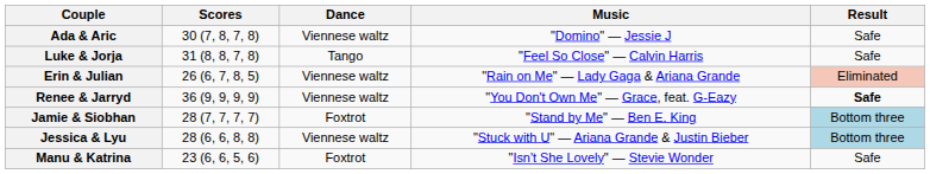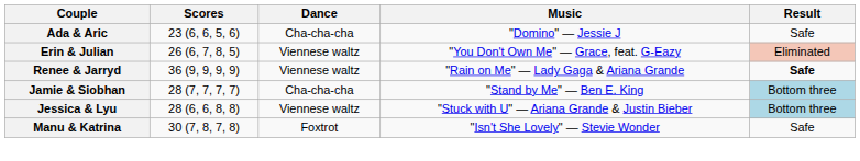 <table class="wikitable sortable" style="text-align:center; width: 90%">
 <tr>
 <th scope="col">Couple</th>
 <th scope="col">Scores</th>
 <th scope="col" class="unsortable">Dance</th>
 <th scope="col" class="unsortable">Music</th>
 <th scope="col" class="unsortable">Result</th>
 </tr>
 <tr>
 <th scope="row">Ada & Aric</th>
-<td>30 (7, 8, 7, 8)</td>
-<td>Viennese waltz</td>
+<td>23 (6, 6, 5, 6)</td>
+<td>Cha-cha-cha</td>
 <td>"<a href='#'>Domino</a>" — <a href='#'>Jessie J</a></td>
-<td>Safe</td>
-</tr>
-<tr>
-<th scope="row">Luke & Jorja</th>
-<td>31 (8, 8, 7, 8)</td>
-<td>Tango</td>
-<td>"<a href='#'>Feel So Close</a>" — <a href='#'>Calvin Harris</a></td>
 <td>Safe</td>
 </tr>
 <tr>
 <th scope="row">Erin & Julian</th>
 <td>26 (6, 7, 8, 5)</td>
 <td>Viennese waltz</td>
-<td>"<a href='#'>Rain on Me</a>" — <a href='#'>Lady Gaga</a> & <a href='#'>Ariana Grande</a></td>
+<td>"<a href='#'>You Don't Own Me</a>" — <a href='#'>Grace</a>, feat. <a href='#'>G-Eazy</a></td>
 <td bgcolor="f4c7b8">Eliminated</td>
 </tr>
 <tr>
 <th scope="row">Renee & Jarryd</th>
 <td>36 (9, 9, 9, 9)</td>
 <td>Viennese waltz</td>
-<td>"<a href='#'>You Don't Own Me</a>" — <a href='#'>Grace</a>, feat. <a href='#'>G-Eazy</a></td>
+<td>"<a href='#'>Rain on Me</a>" — <a href='#'>Lady Gaga</a> & <a href='#'>Ariana Grande</a></td>
 <td><strong>Safe</strong></td>
 </tr>
 <tr>
 <th scope="row">Jamie & Siobhan</th>
 <td>28 (7, 7, 7, 7)</td>
-<td>Foxtrot</td>
+<td>Cha-cha-cha</td>
 <td>"<a href='#'>Stand by Me</a>" — <a href='#'>Ben E. King</a></td>
 <td bgcolor="lightblue">Bottom three</td>
 </tr>
 <tr>
 <th scope="row">Jessica & Lyu</th>
 <td>28 (6, 6, 8, 8)</td>
 <td>Viennese waltz</td>
 <td>"<a href='#'>Stuck with U</a>" — <a href='#'>Ariana Grande</a> & <a href='#'>Justin Bieber</a></td>
 <td bgcolor="lightblue">Bottom three</td>
 </tr>
 <tr>
 <th scope="row">Manu & Katrina</th>
-<td>23 (6, 6, 5, 6)</td>
+<td>30 (7, 8, 7, 8)</td>
 <td>Foxtrot</td>
 <td>"<a href='#'>Isn't She Lovely</a>" — <a href='#'>Stevie Wonder</a></td>
 <td>Safe</td>
 </tr>
 </table>
